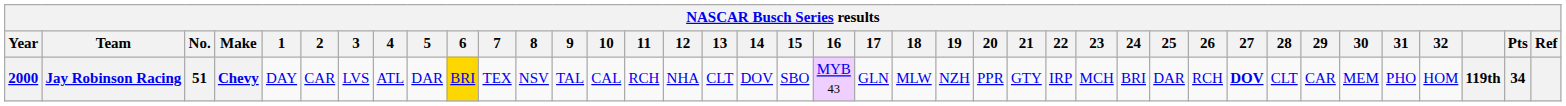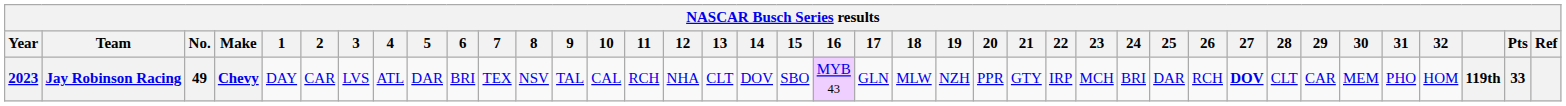 <table class="wikitable" style="text-align:center; font-size:75%">
 <tr>
 <th colspan=42><a href='#'>NASCAR Busch Series</a> results</th>
 </tr>
 <tr>
 <th>Year</th>
 <th>Team</th>
 <th>No.</th>
 <th>Make</th>
 <th>1</th>
 <th>2</th>
 <th>3</th>
 <th>4</th>
 <th>5</th>
 <th>6</th>
 <th>7</th>
 <th>8</th>
 <th>9</th>
 <th>10</th>
 <th>11</th>
 <th>12</th>
 <th>13</th>
 <th>14</th>
 <th>15</th>
 <th>16</th>
 <th>17</th>
 <th>18</th>
 <th>19</th>
 <th>20</th>
 <th>21</th>
 <th>22</th>
 <th>23</th>
 <th>24</th>
 <th>25</th>
 <th>26</th>
 <th>27</th>
 <th>28</th>
 <th>29</th>
 <th>30</th>
 <th>31</th>
 <th>32</th>
 <th></th>
 <th>Pts</th>
 <th>Ref</th>
 </tr>
 <tr>
-<th><a href='#'>2000</a></th>
+<th><a href='#'>2023</a></th>
 <th><a href='#'>Jay Robinson Racing</a></th>
-<th>51</th>
+<th>49</th>
 <th><a href='#'>Chevy</a></th>
 <td><a href='#'>DAY</a></td>
 <td><a href='#'>CAR</a></td>
 <td><a href='#'>LVS</a></td>
 <td><a href='#'>ATL</a></td>
 <td><a href='#'>DAR</a></td>
-<td style="background: gold;"><a href='#'>BRI</a></td>
+<td><a href='#'>BRI</a></td>
 <td><a href='#'>TEX</a></td>
 <td><a href='#'>NSV</a></td>
 <td><a href='#'>TAL</a></td>
 <td><a href='#'>CAL</a></td>
 <td><a href='#'>RCH</a></td>
 <td><a href='#'>NHA</a></td>
 <td><a href='#'>CLT</a></td>
 <td><a href='#'>DOV</a></td>
 <td><a href='#'>SBO</a></td>
 <td style="background:#EFCFFF;"><a href='#'>MYB</a><br><small>43</small></td>
 <td><a href='#'>GLN</a></td>
 <td><a href='#'>MLW</a></td>
 <td><a href='#'>NZH</a></td>
 <td><a href='#'>PPR</a></td>
 <td><a href='#'>GTY</a></td>
 <td><a href='#'>IRP</a></td>
 <td><a href='#'>MCH</a></td>
 <td><a href='#'>BRI</a></td>
 <td><a href='#'>DAR</a></td>
 <td><a href='#'>RCH</a></td>
 <td><strong><a href='#'>DOV</a></strong></td>
 <td><a href='#'>CLT</a></td>
 <td><a href='#'>CAR</a></td>
 <td><a href='#'>MEM</a></td>
 <td><a href='#'>PHO</a></td>
 <td><a href='#'>HOM</a></td>
 <th>119th</th>
-<th>34</th>
+<th>33</th>
 <th></th>
 </tr>
 </table>
